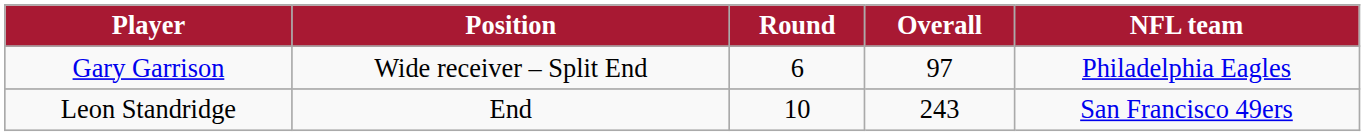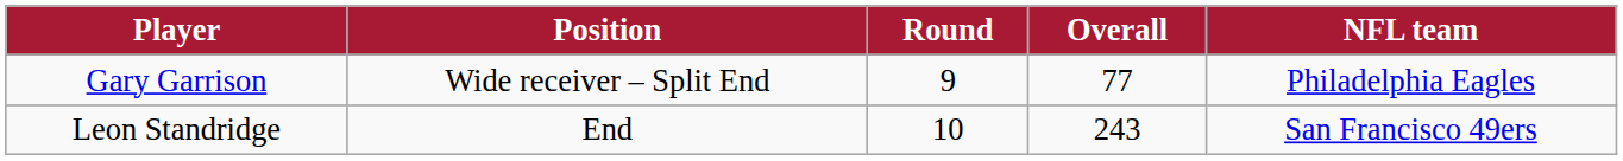 <table class="wikitable" width="65%">
 <tr>
 <th style="background:#A81933;color:#FFFFFF;">Player</th>
 <th style="background:#A81933;color:#FFFFFF;">Position</th>
 <th style="background:#A81933;color:#FFFFFF;">Round</th>
 <th style="background:#A81933;color:#FFFFFF;">Overall</th>
 <th style="background:#A81933;color:#FFFFFF;">NFL team</th>
 </tr>
 <tr align="center" bgcolor="">
 <td><a href='#'>Gary Garrison</a></td>
 <td>Wide receiver – Split End</td>
-<td>6</td>
-<td>97</td>
+<td>9</td>
+<td>77</td>
 <td><a href='#'>Philadelphia Eagles</a></td>
 </tr>
 <tr align="center" bgcolor="">
 <td>Leon Standridge</td>
 <td>End</td>
 <td>10</td>
 <td>243</td>
 <td><a href='#'>San Francisco 49ers</a></td>
 </tr>
 </table>
